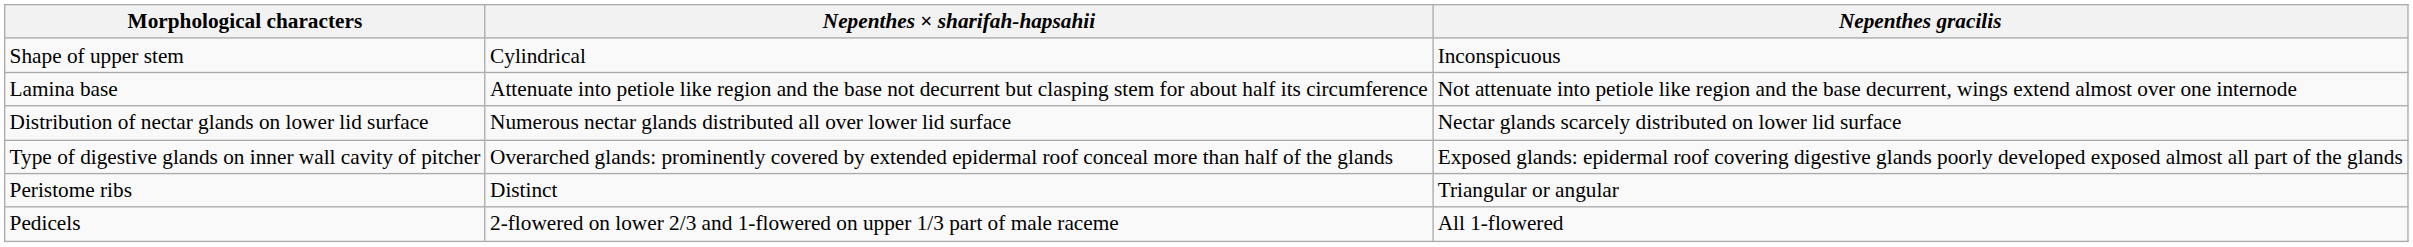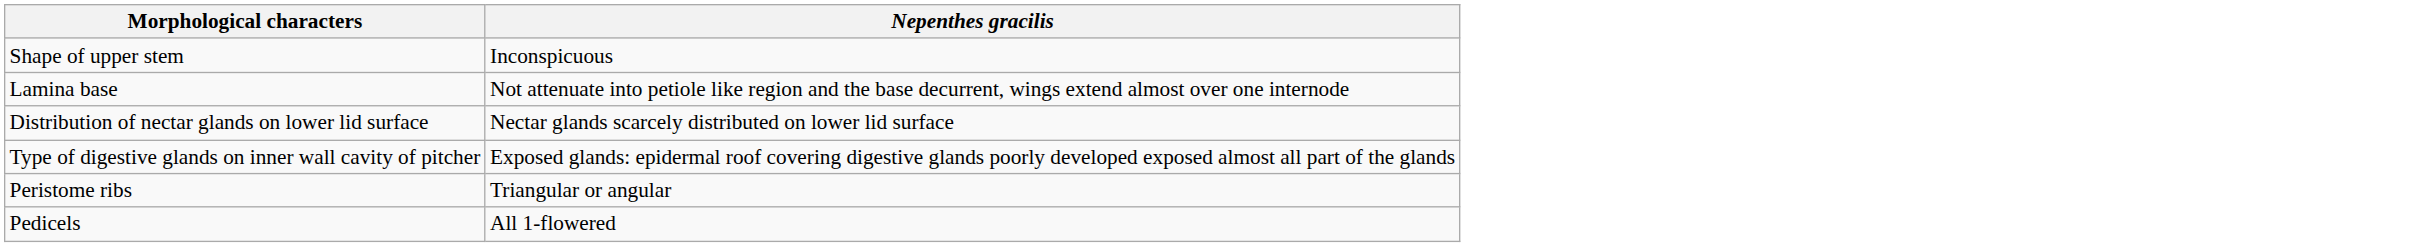 <table class="wikitable" text-align: left;">
 <tr>
 <th>Morphological characters</th>
-<th><em>Nepenthes</em> × <em>sharifah-hapsahii</em></th>
 <th><em>Nepenthes gracilis</em></th>
 </tr>
 <tr>
 <td>Shape of upper stem</td>
-<td>Cylindrical</td>
 <td>Inconspicuous</td>
 </tr>
 <tr>
 <td>Lamina base</td>
-<td>Attenuate into petiole like region and the base not decurrent but clasping stem for about half its circumference</td>
 <td>Not attenuate into petiole like region and the base decurrent, wings extend almost over one internode</td>
 </tr>
 <tr>
 <td>Distribution of nectar glands on lower lid surface</td>
-<td>Numerous nectar glands distributed all over lower lid surface</td>
 <td>Nectar glands scarcely distributed on lower lid surface</td>
 </tr>
 <tr>
 <td>Type of digestive glands on inner wall cavity of pitcher</td>
-<td>Overarched glands: prominently covered by extended epidermal roof conceal more than half of the glands</td>
 <td>Exposed glands: epidermal roof covering digestive glands poorly developed exposed almost all part of the glands</td>
 </tr>
 <tr>
 <td>Peristome ribs</td>
-<td>Distinct</td>
 <td>Triangular or angular</td>
 </tr>
 <tr>
 <td>Pedicels</td>
-<td>2-flowered on lower 2/3 and 1-flowered on upper 1/3 part of male raceme</td>
 <td>All 1-flowered</td>
 </tr>
 </table>
